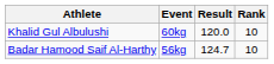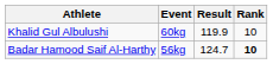 <table class=wikitable style="font-size:90%">
 <tr>
 <th>Athlete</th>
 <th>Event</th>
 <th>Result</th>
 <th>Rank</th>
 </tr>
 <tr>
 <td><a href='#'>Khalid Gul Albulushi</a></td>
 <td><a href='#'>60kg</a></td>
-<td style="text-align:center;">120.0</td>
+<td style="text-align:center;">119.9</td>
 <td style="text-align:center;">10</td>
 </tr>
 <tr>
 <td><a href='#'>Badar Hamood Saif Al-Harthy</a></td>
 <td><a href='#'>56kg</a></td>
 <td style="text-align:center;">124.7</td>
-<td style="text-align:center;">10</td>
+<td style="text-align:center;"><strong>10</strong></td>
 </tr>
 </table>
